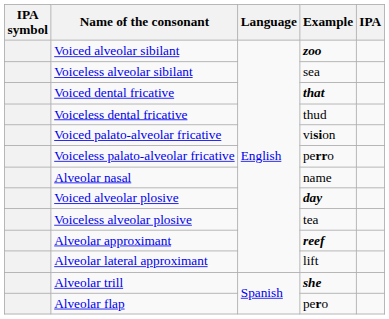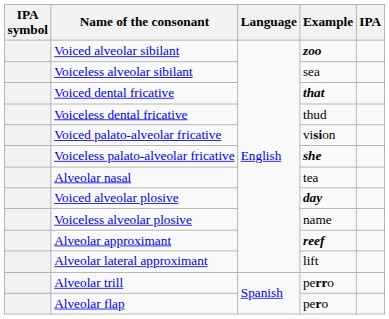 <table class="wikitable">
 <tr>
 <th>IPA<br>symbol</th>
 <th>Name of the consonant</th>
 <th>Language</th>
 <th>Example</th>
 <th>IPA</th>
 </tr>
 <tr>
 <th></th>
 <td><a href='#'>Voiced alveolar sibilant</a></td>
 <td rowspan="11"><a href='#'>English</a></td>
 <td><strong><em>z<strong>oo<em></td>
 <td></td>
 </tr>
 <tr>
 <th></th>
 <td><a href='#'>Voiceless alveolar sibilant</a></td>
 <td></em></strong>s</strong>ea</em></td>
 <td></td>
 </tr>
 <tr>
 <th></th>
 <td><a href='#'>Voiced dental fricative</a></td>
 <td><strong><em>th<strong>at<em></td>
 <td></td>
 </tr>
 <tr>
 <th></th>
 <td><a href='#'>Voiceless dental fricative</a></td>
 <td></em></strong>th</strong>ud</em></td>
 <td></td>
 </tr>
 <tr>
 <th></th>
 <td><a href='#'>Voiced palato-alveolar fricative</a></td>
 <td>vi<strong>si</strong>on<em></td>
 <td></td>
 </tr>
 <tr>
 <th></th>
 <td><a href='#'>Voiceless palato-alveolar fricative</a></td>
-<td></em>pe<strong>rr</strong>o<em></td>
+<td><strong><em>sh<strong>e</em></td>
 <td></td>
 </tr>
 <tr>
 <th></th>
 <td><a href='#'>Alveolar nasal</a></td>
-<td></em></strong>n</strong>ame<em></td>
+<td></em></strong>t</strong>ea<em></td>
 <td></td>
 </tr>
 <tr>
 <th></th>
 <td><a href='#'>Voiced alveolar plosive</a></td>
 <td><strong><em>d<strong>ay</em></td>
 <td></td>
 </tr>
 <tr>
 <th></th>
 <td><a href='#'>Voiceless alveolar plosive</a></td>
-<td></em></strong>t</strong>ea<em></td>
+<td></em></strong>n</strong>ame<em></td>
 <td></td>
 </tr>
 <tr>
 <th></th>
 <td><a href='#'>Alveolar approximant</a></td>
 <td><strong><em>r<strong>eef</em></td>
 <td></td>
 </tr>
 <tr>
 <th></th>
 <td><a href='#'>Alveolar lateral approximant</a></td>
 <td></em></strong>l</strong>ift<em></td>
 <td></td>
 </tr>
 <tr>
 <th></th>
 <td><a href='#'>Alveolar trill</a></td>
 <td rowspan="2"><a href='#'>Spanish</a></td>
-<td><strong><em>sh<strong>e</em></td>
+<td></em>pe<strong>rr</strong>o<em></td>
 <td></td>
 </tr>
 <tr>
 <th></th>
 <td><a href='#'>Alveolar flap</a></td>
 <td></em>pe<strong>r</strong>o<em></td>
 <td></td>
 </tr>
 </table>
